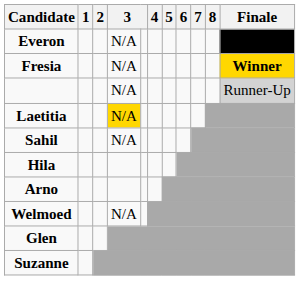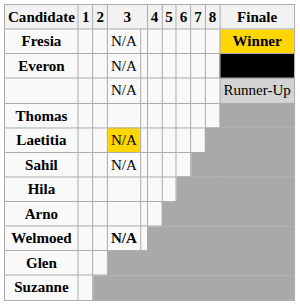 <table class="wikitable" border="2" class="wikitable" style="text-align:center;font-size:96%">
 <tr>
 <th>Candidate</th>
 <th>1</th>
 <th>2</th>
 <th colspan=2>3</th>
 <th>4</th>
 <th>5</th>
 <th>6</th>
 <th>7</th>
 <th>8</th>
 <th>Finale</th>
+</tr>
+<tr>
+<td><strong>Fresia</strong></td>
+<td></td>
+<td></td>
+<td>N/A</td>
+<td></td>
+<td></td>
+<td></td>
+<td></td>
+<td></td>
+<td></td>
+<td bgcolor="gold"><strong>Winner</strong></td>
 </tr>
 <tr>
 <td><strong>Everon</strong></td>
 <td></td>
 <td></td>
 <td>N/A</td>
 <td></td>
 <td></td>
 <td></td>
 <td></td>
 <td></td>
 <td></td>
 <td bgcolor=black></td>
 </tr>
 <tr>
-<td><strong>Fresia</strong></td>
-<td></td>
-<td></td>
-<td>N/A</td>
-<td></td>
-<td></td>
-<td></td>
-<td></td>
-<td></td>
-<td></td>
-<td bgcolor="gold"><strong>Winner</strong></td>
-</tr>
-<tr>
 <td></td>
 <td></td>
 <td></td>
 <td>N/A</td>
 <td></td>
 <td></td>
 <td></td>
 <td></td>
 <td></td>
 <td></td>
 <td bgcolor="lightgrey">Runner-Up</td>
+</tr>
+<tr>
+<td><strong>Thomas</strong></td>
+<td></td>
+<td></td>
+<td></td>
+<td></td>
+<td></td>
+<td></td>
+<td></td>
+<td></td>
+<td></td>
+<td bgcolor="darkgray"></td>
 </tr>
 <tr>
 <td><strong>Laetitia</strong></td>
 <td></td>
 <td></td>
 <td style="background: gold;">N/A</td>
 <td></td>
 <td></td>
 <td></td>
 <td></td>
 <td></td>
 <td colspan=2 bgcolor="darkgray"></td>
 </tr>
 <tr>
 <td><strong>Sahil</strong></td>
 <td></td>
 <td></td>
 <td>N/A</td>
 <td></td>
 <td></td>
 <td></td>
 <td></td>
 <td colspan=3 bgcolor="darkgray"></td>
 </tr>
 <tr>
 <td><strong>Hila</strong></td>
 <td></td>
 <td></td>
 <td></td>
 <td></td>
 <td></td>
 <td></td>
 <td colspan=4 bgcolor="darkgray"></td>
 </tr>
 <tr>
 <td><strong>Arno</strong></td>
 <td></td>
 <td></td>
 <td></td>
 <td></td>
 <td></td>
 <td colspan=5 bgcolor="darkgray"></td>
 </tr>
 <tr>
 <td><strong>Welmoed</strong></td>
 <td></td>
 <td></td>
-<td>N/A</td>
+<td><strong>N/A</strong></td>
 <td></td>
 <td colspan=6 bgcolor="darkgray"></td>
 </tr>
 <tr>
 <td><strong>Glen</strong></td>
 <td></td>
 <td></td>
 <td colspan=8 bgcolor="darkgray"></td>
 </tr>
 <tr>
 <td><strong>Suzanne</strong></td>
 <td></td>
 <td colspan=9 bgcolor="darkgray"></td>
 </tr>
 </table>
